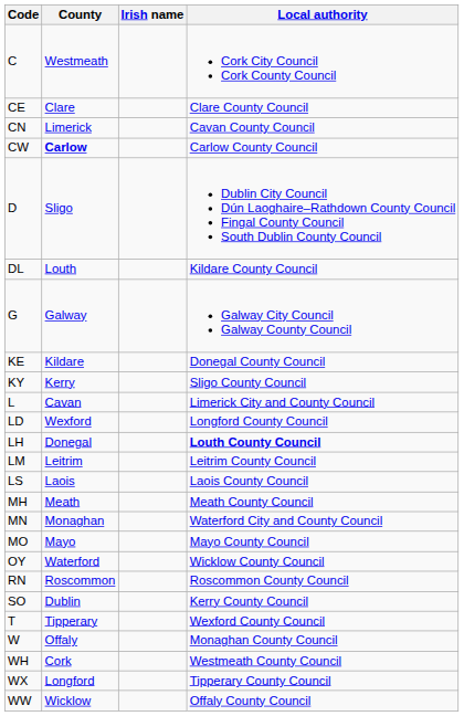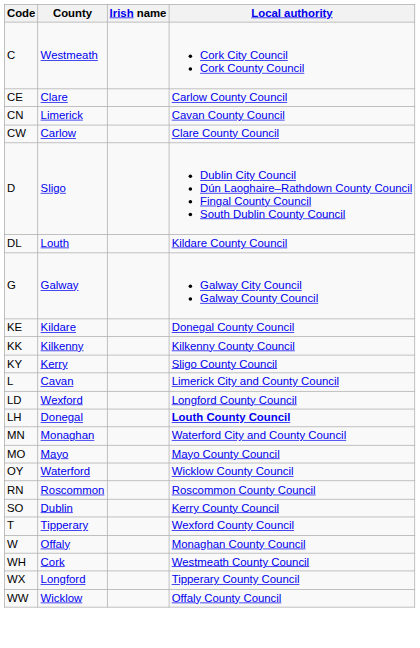 <table class="wikitable sortable">
 <tr>
 <th>Code</th>
 <th>County</th>
 <th><a href='#'>Irish</a> name</th>
 <th class="unsortable"><a href='#'>Local authority</a></th>
 </tr>
 <tr>
 <td>C</td>
 <td> <a href='#'>Westmeath</a></td>
 <td></td>
 <td><br><ul><li><a href='#'>Cork City Council</a></li><li><a href='#'>Cork County Council</a></li></ul></td>
 </tr>
 <tr>
 <td>CE</td>
 <td> <a href='#'>Clare</a></td>
 <td> </td>
-<td><a href='#'>Clare County Council</a></td>
+<td><a href='#'>Carlow County Council</a></td>
 </tr>
 <tr>
 <td>CN</td>
 <td> <a href='#'>Limerick</a></td>
 <td> </td>
 <td><a href='#'>Cavan County Council</a></td>
 </tr>
 <tr>
 <td>CW</td>
-<td><strong> <a href='#'>Carlow</a></strong></td>
+<td> <a href='#'>Carlow</a></td>
 <td></td>
-<td><a href='#'>Carlow County Council</a></td>
+<td><a href='#'>Clare County Council</a></td>
 </tr>
 <tr>
 <td>D</td>
 <td> <a href='#'>Sligo</a></td>
 <td></td>
 <td><br><ul><li><a href='#'>Dublin City Council</a></li><li><a href='#'>Dún Laoghaire–Rathdown County Council</a></li><li><a href='#'>Fingal County Council</a></li><li><a href='#'>South Dublin County Council</a></li></ul></td>
 </tr>
 <tr>
 <td>DL</td>
 <td> <a href='#'>Louth</a></td>
 <td></td>
 <td><a href='#'>Kildare County Council</a></td>
 </tr>
 <tr>
 <td>G</td>
 <td> <a href='#'>Galway</a></td>
 <td></td>
 <td><br><ul><li><a href='#'>Galway City Council</a></li><li><a href='#'>Galway County Council</a></li></ul></td>
 </tr>
 <tr>
 <td>KE</td>
 <td> <a href='#'>Kildare</a></td>
 <td></td>
 <td><a href='#'>Donegal County Council</a></td>
 </tr>
 <tr>
+<td>KK</td>
+<td> <a href='#'>Kilkenny</a></td>
+<td></td>
+<td><a href='#'>Kilkenny County Council</a></td>
+</tr>
+<tr>
 <td>KY</td>
 <td> <a href='#'>Kerry</a></td>
 <td></td>
 <td><a href='#'>Sligo County Council</a></td>
 </tr>
 <tr>
 <td>L</td>
 <td> <a href='#'>Cavan</a></td>
 <td></td>
 <td><a href='#'>Limerick City and County Council</a></td>
 </tr>
 <tr>
 <td>LD</td>
 <td> <a href='#'>Wexford</a></td>
 <td> </td>
 <td><a href='#'>Longford County Council</a></td>
 </tr>
 <tr>
 <td>LH</td>
 <td> <a href='#'>Donegal</a></td>
 <td></td>
 <td><strong><a href='#'>Louth County Council</a></strong></td>
-</tr>
-<tr>
-<td>LM</td>
-<td> <a href='#'>Leitrim</a></td>
-<td></td>
-<td><a href='#'>Leitrim County Council</a></td>
-</tr>
-<tr>
-<td>LS</td>
-<td> <a href='#'>Laois</a></td>
-<td></td>
-<td><a href='#'>Laois County Council</a></td>
-</tr>
-<tr>
-<td>MH</td>
-<td> <a href='#'>Meath</a></td>
-<td> </td>
-<td><a href='#'>Meath County Council</a></td>
 </tr>
 <tr>
 <td>MN</td>
 <td> <a href='#'>Monaghan</a></td>
 <td></td>
 <td><a href='#'>Waterford City and County Council</a></td>
 </tr>
 <tr>
 <td>MO</td>
 <td> <a href='#'>Mayo</a></td>
 <td></td>
 <td><a href='#'>Mayo County Council</a></td>
 </tr>
 <tr>
 <td>OY</td>
 <td> <a href='#'>Waterford</a></td>
 <td></td>
 <td><a href='#'>Wicklow County Council</a></td>
 </tr>
 <tr>
 <td>RN</td>
 <td> <a href='#'>Roscommon</a></td>
 <td></td>
 <td><a href='#'>Roscommon County Council</a></td>
 </tr>
 <tr>
 <td>SO</td>
 <td> <a href='#'>Dublin</a></td>
 <td></td>
 <td><a href='#'>Kerry County Council</a></td>
 </tr>
 <tr>
 <td>T</td>
 <td> <a href='#'>Tipperary</a></td>
 <td></td>
 <td><a href='#'>Wexford County Council</a></td>
 </tr>
 <tr>
 <td>W</td>
 <td> <a href='#'>Offaly</a></td>
 <td></td>
 <td><a href='#'>Monaghan County Council</a></td>
 </tr>
 <tr>
 <td>WH</td>
 <td> <a href='#'>Cork</a></td>
 <td> </td>
 <td><a href='#'>Westmeath County Council</a></td>
 </tr>
 <tr>
 <td>WX</td>
 <td> <a href='#'>Longford</a></td>
 <td></td>
 <td><a href='#'>Tipperary County Council</a></td>
 </tr>
 <tr>
 <td>WW</td>
 <td> <a href='#'>Wicklow</a></td>
 <td></td>
 <td><a href='#'>Offaly County Council</a></td>
 </tr>
 </table>
